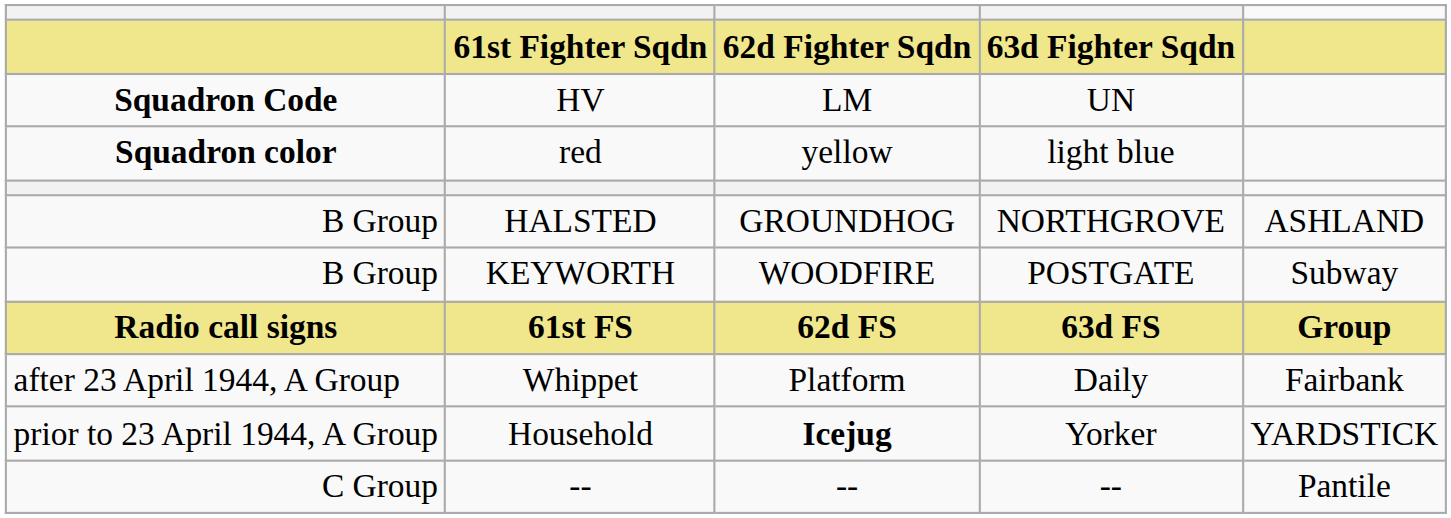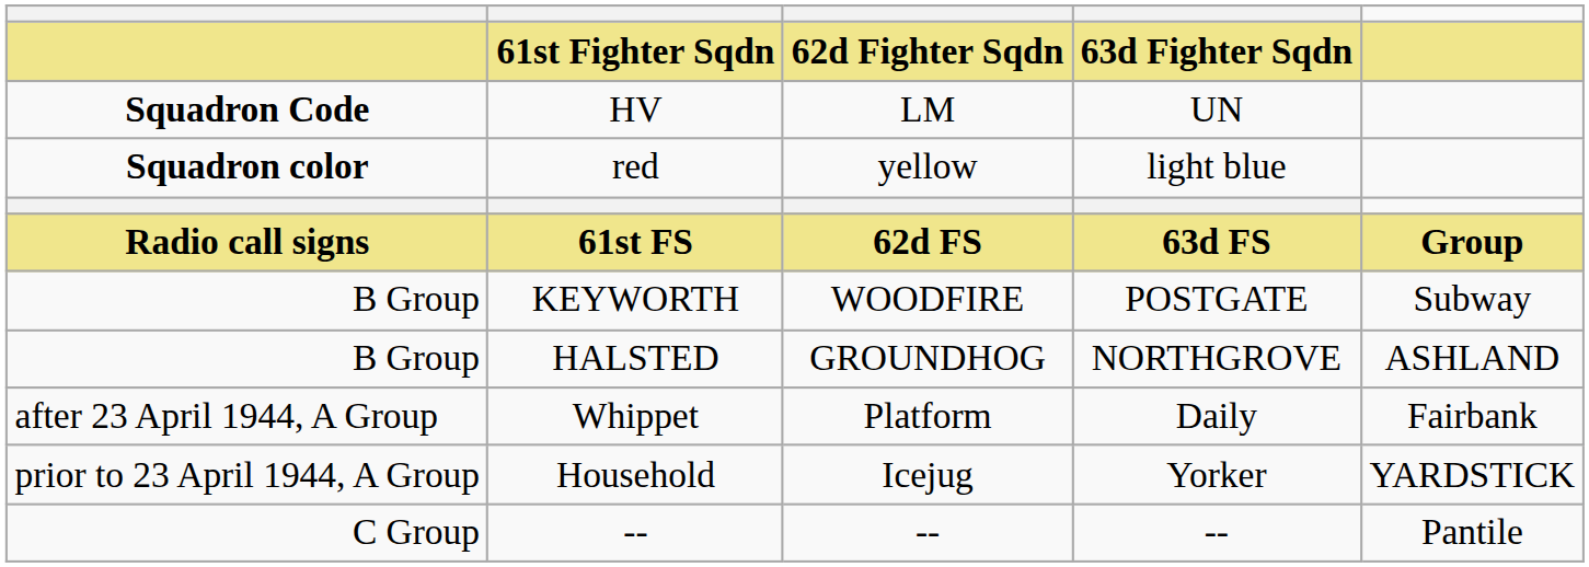 <table style="margin:auto;"  class="wikitable">
 <tr>
 <th></th>
 <th></th>
 <th></th>
 <th></th>
 </tr>
 <tr style="background: khaki">
 <td align=center></td>
 <td align=center><strong>61st Fighter Sqdn</strong></td>
 <td align=center><strong>62d Fighter Sqdn</strong></td>
 <td align=center><strong>63d Fighter Sqdn</strong></td>
 <td align=center></td>
 </tr>
 <tr>
 <td align=center><strong>Squadron Code</strong></td>
 <td align=center>HV</td>
 <td align=center>LM</td>
 <td align=center>UN</td>
 <td></td>
 </tr>
 <tr>
 <td align=center><strong>Squadron color</strong></td>
 <td align=center>red</td>
 <td align=center>yellow</td>
 <td align=center>light blue</td>
 <td></td>
 </tr>
 <tr>
 <th></th>
 <th></th>
 <th></th>
 <th></th>
 </tr>
-<tr>
-<td align=right>B Group</td>
-<td align=center>HALSTED</td>
-<td align=center>GROUNDHOG</td>
-<td align=center>NORTHGROVE</td>
-<td align=center>ASHLAND</td>
+<tr style="background: khaki">
+<td align=center><strong>Radio call signs</strong></td>
+<td align=center><strong>61st FS</strong></td>
+<td align=center><strong>62d FS</strong></td>
+<td align=center><strong>63d FS</strong></td>
+<td align=center><strong>Group</strong></td>
 </tr>
 <tr>
 <td align=right>B Group</td>
 <td align=center>KEYWORTH</td>
 <td align=center>WOODFIRE</td>
 <td align=center>POSTGATE</td>
 <td align=center>Subway</td>
 </tr>
-<tr style="background: khaki">
-<td align=center><strong>Radio call signs</strong></td>
-<td align=center><strong>61st FS</strong></td>
-<td align=center><strong>62d FS</strong></td>
-<td align=center><strong>63d FS</strong></td>
-<td align=center><strong>Group</strong></td>
+<tr>
+<td align=right>B Group</td>
+<td align=center>HALSTED</td>
+<td align=center>GROUNDHOG</td>
+<td align=center>NORTHGROVE</td>
+<td align=center>ASHLAND</td>
 </tr>
 <tr>
 <td>after 23 April 1944, A Group</td>
 <td align=center>Whippet</td>
 <td align=center>Platform</td>
 <td align=center>Daily</td>
 <td align=center>Fairbank</td>
 </tr>
 <tr>
 <td>prior to 23 April 1944, A Group</td>
 <td align=center>Household</td>
-<td align=center><strong>Icejug</strong></td>
+<td align=center>Icejug</td>
 <td align=center>Yorker</td>
 <td align=center>YARDSTICK</td>
 </tr>
 <tr>
 <td align=right>C Group</td>
 <td align=center>--</td>
 <td align=center>--</td>
 <td align=center>--</td>
 <td align=center>Pantile</td>
 </tr>
 </table>
